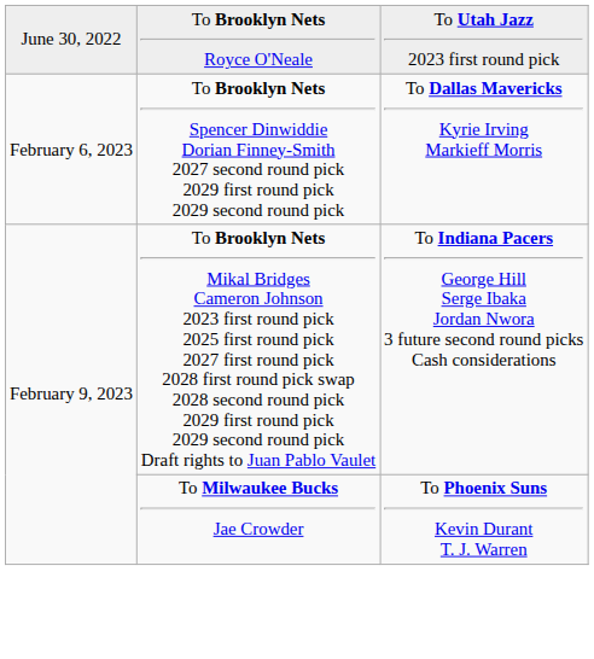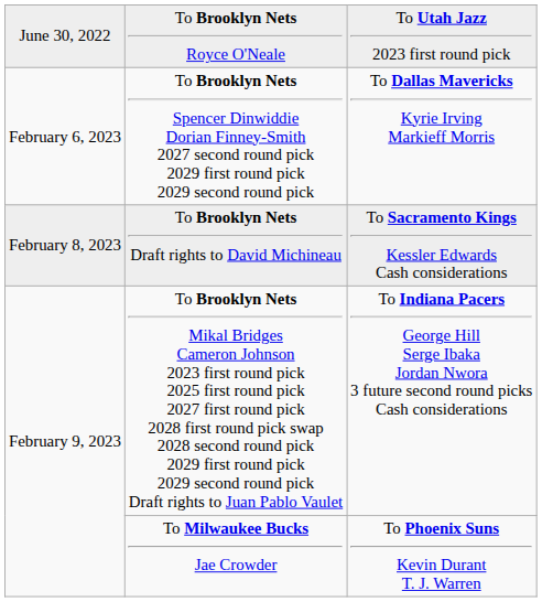 <table class="wikitable" style="text-align:center;">
 <tr style="background:#eee;">
 <td>June 30, 2022</td>
 <td style="vertical-align:top;">To <strong>Brooklyn Nets</strong><hr><a href='#'>Royce O'Neale</a></td>
 <td style="vertical-align:top;">To <strong><a href='#'>Utah Jazz</a></strong><hr>2023 first round pick</td>
 </tr>
 <tr>
 <td>February 6, 2023</td>
 <td style="vertical-align:top;">To <strong>Brooklyn Nets</strong><hr><a href='#'>Spencer Dinwiddie</a><br><a href='#'>Dorian Finney-Smith</a><br>2027 second round pick<br>2029 first round pick<br>2029 second round pick</td>
 <td style="vertical-align:top;">To <strong><a href='#'>Dallas Mavericks</a></strong><hr><a href='#'>Kyrie Irving</a><br><a href='#'>Markieff Morris</a></td>
 </tr>
+<tr style="background:#eee;">
+<td>February 8, 2023</td>
+<td style="vertical-align:top;">To <strong>Brooklyn Nets</strong><hr>Draft rights to <a href='#'>David Michineau</a></td>
+<td style="vertical-align:top;">To <strong><a href='#'>Sacramento Kings</a></strong><hr><a href='#'>Kessler Edwards</a><br>Cash considerations</td>
+</tr>
 <tr>
 <td rowspan="2">February 9, 2023</td>
 <td style="vertical-align:top;">To <strong>Brooklyn Nets</strong><hr><a href='#'>Mikal Bridges</a><br><a href='#'>Cameron Johnson</a><br>2023 first round pick<br>2025 first round pick<br>2027 first round pick<br>2028 first round pick swap<br>2028 second round pick<br>2029 first round pick<br>2029 second round pick<br>Draft rights to <a href='#'>Juan Pablo Vaulet</a></td>
 <td style="vertical-align:top;">To <strong><a href='#'>Indiana Pacers</a></strong><hr><a href='#'>George Hill</a><br><a href='#'>Serge Ibaka</a><br><a href='#'>Jordan Nwora</a><br>3 future second round picks<br>Cash considerations</td>
 </tr>
 <tr>
 <td style="vertical-align:top;">To <strong><a href='#'>Milwaukee Bucks</a></strong><hr><a href='#'>Jae Crowder</a></td>
 <td style="vertical-align:top;">To <strong><a href='#'>Phoenix Suns</a></strong><hr><a href='#'>Kevin Durant</a><br><a href='#'>T. J. Warren</a></td>
 </tr>
 </table>
